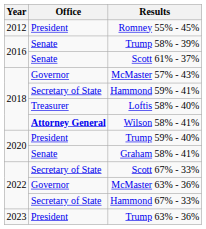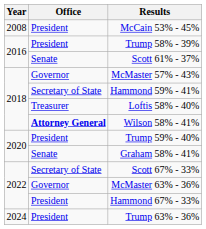 <table class=wikitable>
 <tr>
 <th>Year</th>
 <th>Office</th>
 <th>Results</th>
 </tr>
 <tr>
-<td>2012</td>
+<td>2008</td>
 <td><a href='#'>President</a></td>
-<td align="right" ><a href='#'>Romney</a> 55% - 45%</td>
+<td align="right" ><a href='#'>McCain</a> 53% - 45%</td>
 </tr>
 <tr>
 <td rowspan=2>2016</td>
-<td><a href='#'>Senate</a></td>
+<td><a href='#'>President</a></td>
 <td align="right" ><a href='#'>Trump</a> 58% - 39%</td>
 </tr>
 <tr>
 <td><a href='#'>Senate</a></td>
 <td align="right" ><a href='#'>Scott</a> 61% - 37%</td>
 </tr>
 <tr>
 <td rowspan=4>2018</td>
 <td><a href='#'>Governor</a></td>
 <td align="right" ><a href='#'>McMaster</a> 57% - 43%</td>
 </tr>
 <tr>
 <td><a href='#'>Secretary of State</a></td>
 <td align="right" ><a href='#'>Hammond</a> 59% - 41%</td>
 </tr>
 <tr>
 <td><a href='#'>Treasurer</a></td>
 <td align="right" ><a href='#'>Loftis</a> 58% - 40%</td>
 </tr>
 <tr>
 <td><strong><a href='#'>Attorney General</a></strong></td>
 <td align="right" ><a href='#'>Wilson</a> 58% - 41%</td>
 </tr>
 <tr>
 <td rowspan=2>2020</td>
 <td><a href='#'>President</a></td>
 <td align="right" ><a href='#'>Trump</a> 59% - 40%</td>
 </tr>
 <tr>
 <td><a href='#'>Senate</a></td>
 <td align="right" ><a href='#'>Graham</a> 58% - 41%</td>
 </tr>
 <tr>
 <td rowspan=3>2022</td>
 <td><a href='#'>Secretary of State</a></td>
 <td align="right" ><a href='#'>Scott</a> 67% - 33%</td>
 </tr>
 <tr>
 <td><a href='#'>Governor</a></td>
 <td align="right" ><a href='#'>McMaster</a> 63% - 36%</td>
 </tr>
 <tr>
-<td><a href='#'>Secretary of State</a></td>
+<td><a href='#'>President</a></td>
 <td align="right" ><a href='#'>Hammond</a> 67% - 33%</td>
 </tr>
 <tr>
-<td>2023</td>
+<td>2024</td>
 <td><a href='#'>President</a></td>
 <td align="right" ><a href='#'>Trump</a> 63% - 36%</td>
 </tr>
 </table>
